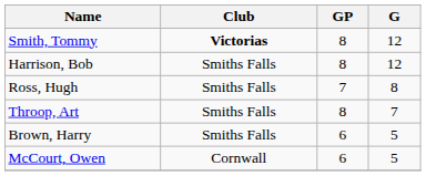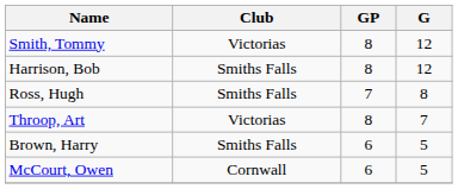 <table class="wikitable" style="text-align:center;">
 <tr>
 <th style="width:10em">Name</th>
 <th style="width:10em">Club</th>
 <th style="width:3em">GP</th>
 <th style="width:3em">G</th>
 </tr>
 <tr>
 <td align="left"><a href='#'>Smith, Tommy</a></td>
-<td><strong>Victorias</strong></td>
+<td>Victorias</td>
 <td>8</td>
 <td>12</td>
 </tr>
 <tr>
 <td align="left">Harrison, Bob</td>
 <td>Smiths Falls</td>
 <td>8</td>
 <td>12</td>
 </tr>
 <tr>
 <td align="left">Ross, Hugh</td>
 <td>Smiths Falls</td>
 <td>7</td>
 <td>8</td>
 </tr>
 <tr>
 <td align="left"><a href='#'>Throop, Art</a></td>
-<td>Smiths Falls</td>
+<td>Victorias</td>
 <td>8</td>
 <td>7</td>
 </tr>
 <tr>
 <td align="left">Brown, Harry</td>
 <td>Smiths Falls</td>
 <td>6</td>
 <td>5</td>
 </tr>
 <tr>
 <td align="left"><a href='#'>McCourt, Owen</a></td>
 <td>Cornwall</td>
 <td>6</td>
 <td>5</td>
 </tr>
 <tr>
 </tr>
 </table>
